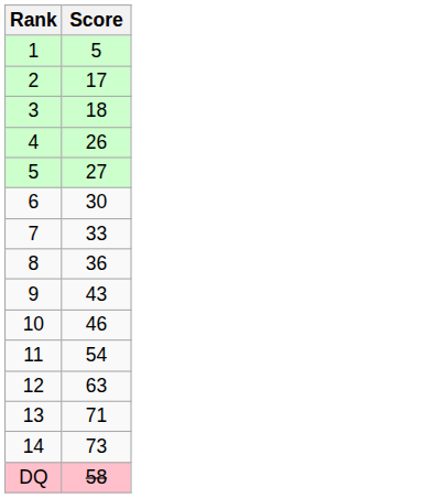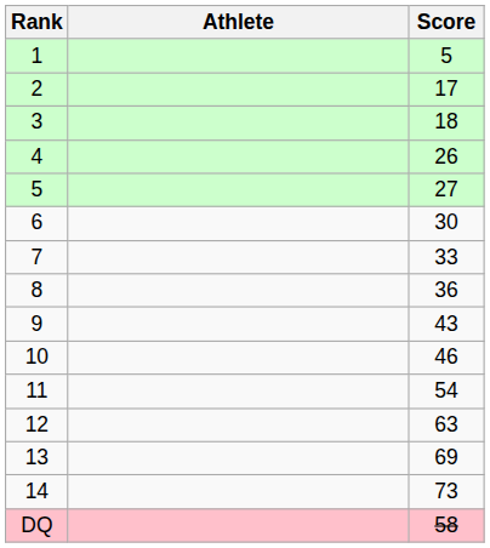 <table class=wikitable style="text-align:center">
 <tr>
 <th width=40>Rank</th>
+<th width=250>Athlete</th>
 <th width=50>Score</th>
 </tr>
 <tr bgcolor="ccffcc">
 <td>1</td>
+<td align=left></td>
 <td>5</td>
 </tr>
 <tr bgcolor="ccffcc">
 <td>2</td>
+<td align=left></td>
 <td>17</td>
 </tr>
 <tr bgcolor="ccffcc">
 <td>3</td>
+<td align=left></td>
 <td>18</td>
 </tr>
 <tr bgcolor="ccffcc">
 <td>4</td>
+<td align=left></td>
 <td>26</td>
 </tr>
 <tr bgcolor="ccffcc">
 <td>5</td>
+<td align=left></td>
 <td>27</td>
 </tr>
 <tr>
 <td>6</td>
+<td align=left></td>
 <td>30</td>
 </tr>
 <tr>
 <td>7</td>
+<td align=left></td>
 <td>33</td>
 </tr>
 <tr>
 <td>8</td>
+<td align=left></td>
 <td>36</td>
 </tr>
 <tr>
 <td>9</td>
+<td align=left></td>
 <td>43</td>
 </tr>
 <tr>
 <td>10</td>
+<td align=left></td>
 <td>46</td>
 </tr>
 <tr>
 <td>11</td>
+<td align=left></td>
 <td>54</td>
 </tr>
 <tr>
 <td>12</td>
+<td align=left></td>
 <td>63</td>
 </tr>
 <tr>
 <td>13</td>
-<td>71</td>
+<td align=left></td>
+<td>69</td>
 </tr>
 <tr>
 <td>14</td>
+<td align=left></td>
 <td>73</td>
 </tr>
 <tr bgcolor=pink>
 <td>DQ</td>
+<td align=left></td>
 <td><s>58</s></td>
 </tr>
 </table>
